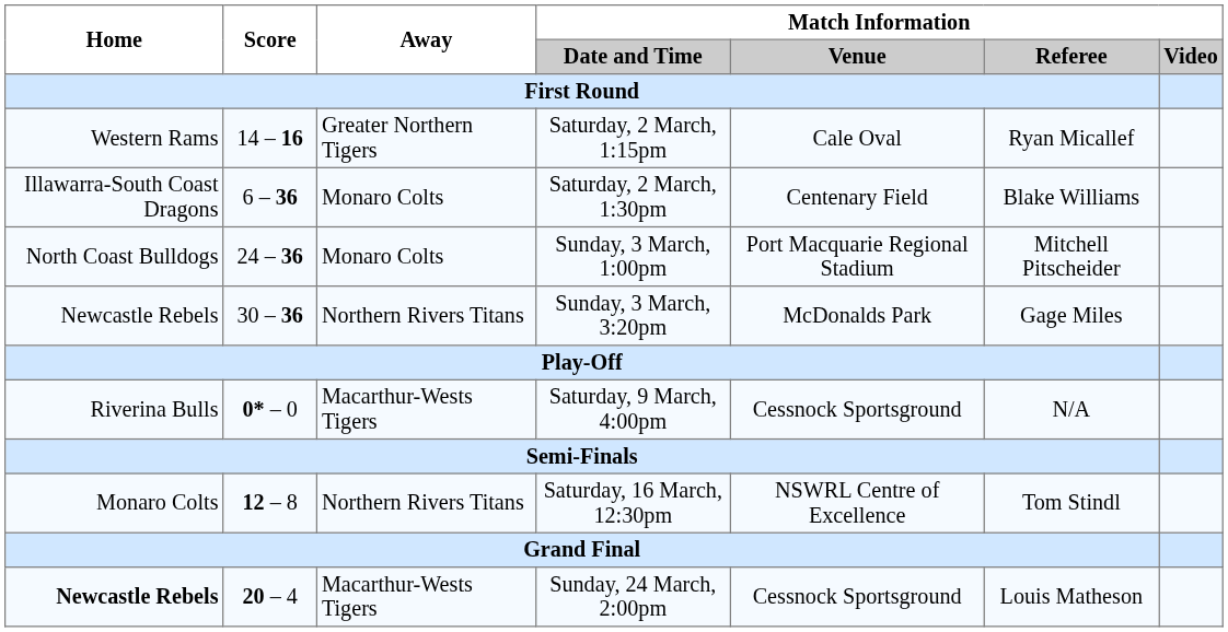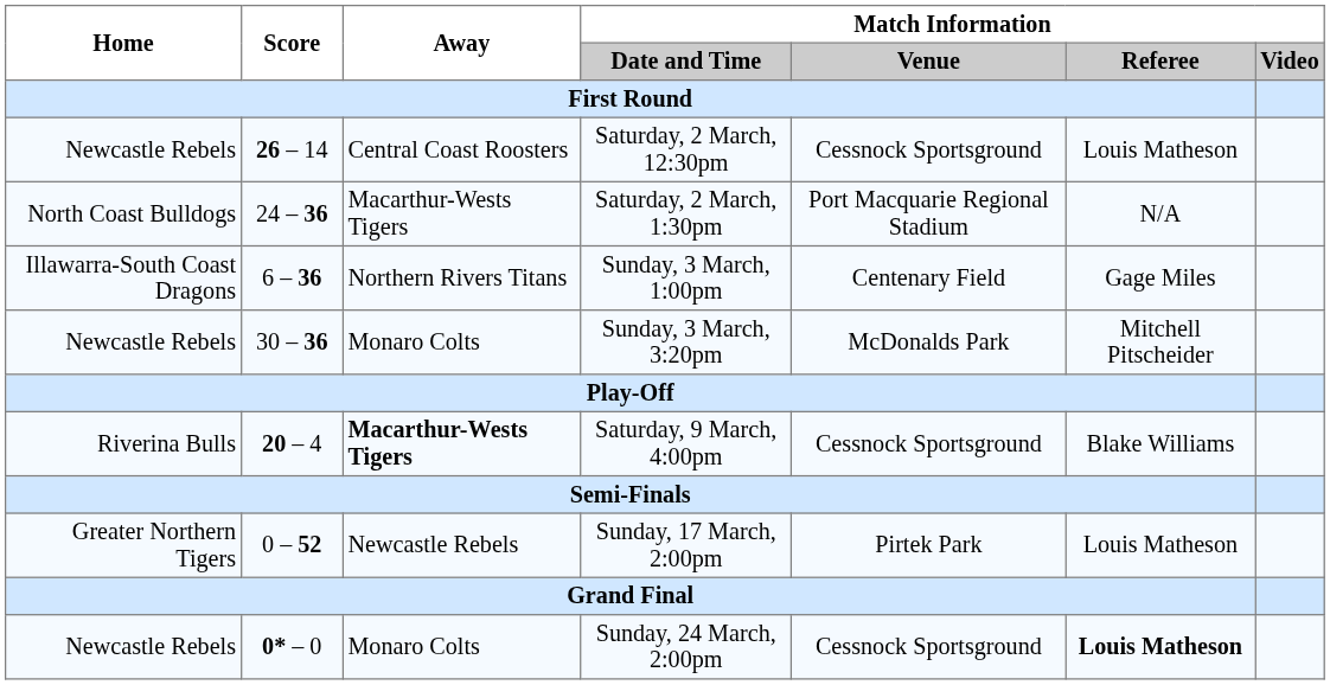 <table width="100%" cellspacing="0" cellpadding="3" border="1" style="border-collapse:collapse;  text-align:center;">
 <tr>
 <th rowspan="2" width="19%">Home</th>
 <th rowspan="2" width="8%">Score</th>
 <th rowspan="2" width="19%">Away</th>
 <th colspan="4">Match Information</th>
 </tr>
 <tr bgcolor="#CCCCCC">
 <th width="17%">Date and Time</th>
 <th width="22%">Venue</th>
 <th width="50%">Referee</th>
 <th>Video</th>
 </tr>
 <tr style="background:#d0e7ff;">
 <td colspan="6"><strong>First Round</strong></td>
 <td></td>
 </tr>
 <tr style="text-align:center; background:#f5faff;">
-<td align="right">Western Rams </td>
-<td>14 – <strong>16</strong></td>
-<td align="left"> Greater Northern Tigers</td>
-<td>Saturday, 2 March, 1:15pm</td>
-<td>Cale Oval</td>
-<td>Ryan Micallef</td>
+<td align="right">Newcastle Rebels </td>
+<td><strong>26</strong> – 14</td>
+<td align="left"> Central Coast Roosters</td>
+<td>Saturday, 2 March, 12:30pm</td>
+<td>Cessnock Sportsground</td>
+<td>Louis Matheson</td>
+<td></td>
+</tr>
+<tr style="text-align:center; background:#f5faff;">
+<td align="right">North Coast Bulldogs </td>
+<td>24 – <strong>36</strong></td>
+<td align="left"> Macarthur-Wests Tigers</td>
+<td>Saturday, 2 March, 1:30pm</td>
+<td>Port Macquarie Regional Stadium</td>
+<td>N/A</td>
 <td></td>
 </tr>
 <tr style="text-align:center; background:#f5faff;">
 <td align="right">Illawarra-South Coast Dragons </td>
 <td>6 – <strong>36</strong></td>
-<td align="left"> Monaro Colts</td>
-<td>Saturday, 2 March, 1:30pm</td>
+<td align="left"> Northern Rivers Titans</td>
+<td>Sunday, 3 March, 1:00pm</td>
 <td>Centenary Field</td>
-<td>Blake Williams</td>
-<td></td>
-</tr>
-<tr style="text-align:center; background:#f5faff;">
-<td align="right">North Coast Bulldogs </td>
-<td>24 – <strong>36</strong></td>
-<td align="left"> Monaro Colts</td>
-<td>Sunday, 3 March, 1:00pm</td>
-<td>Port Macquarie Regional Stadium</td>
-<td>Mitchell Pitscheider</td>
+<td>Gage Miles</td>
 <td></td>
 </tr>
 <tr style="text-align:center; background:#f5faff;">
 <td align="right">Newcastle Rebels </td>
 <td>30 – <strong>36</strong></td>
-<td align="left"> Northern Rivers Titans</td>
+<td align="left"> Monaro Colts</td>
 <td>Sunday, 3 March, 3:20pm</td>
 <td>McDonalds Park</td>
-<td>Gage Miles</td>
+<td>Mitchell Pitscheider</td>
 <td></td>
 </tr>
 <tr style="background:#d0e7ff;">
 <td colspan="6"><strong>Play-Off</strong></td>
 <td></td>
 </tr>
 <tr style="text-align:center; background:#f5faff;">
 <td align="right">Riverina Bulls </td>
-<td><strong>0*</strong> – 0</td>
-<td align="left"> Macarthur-Wests Tigers</td>
+<td><strong>20</strong> – 4</td>
+<td align="left"><strong> Macarthur-Wests Tigers</strong></td>
 <td>Saturday, 9 March, 4:00pm</td>
 <td>Cessnock Sportsground</td>
-<td>N/A</td>
+<td>Blake Williams</td>
 <td></td>
 </tr>
 <tr style="background:#d0e7ff;">
 <td colspan="6"><strong>Semi-Finals</strong></td>
 <td></td>
 </tr>
 <tr style="text-align:center; background:#f5faff;">
-<td align="right">Monaro Colts </td>
-<td><strong>12</strong> – 8</td>
-<td align="left"> Northern Rivers Titans</td>
-<td>Saturday, 16 March, 12:30pm</td>
-<td>NSWRL Centre of Excellence</td>
-<td>Tom Stindl</td>
+<td align="right">Greater Northern Tigers </td>
+<td>0 – <strong>52</strong></td>
+<td align="left"> Newcastle Rebels</td>
+<td>Sunday, 17 March, 2:00pm</td>
+<td>Pirtek Park</td>
+<td>Louis Matheson</td>
 <td></td>
 </tr>
 <tr style="background:#d0e7ff;">
 <td colspan="6"><strong>Grand Final</strong></td>
 <td></td>
 </tr>
 <tr style="text-align:center; background:#f5faff;">
-<td align="right"><strong>Newcastle Rebels </strong></td>
-<td><strong>20</strong> – 4</td>
-<td align="left"> Macarthur-Wests Tigers</td>
+<td align="right">Newcastle Rebels </td>
+<td><strong>0*</strong> – 0</td>
+<td align="left"> Monaro Colts</td>
 <td>Sunday, 24 March, 2:00pm</td>
 <td>Cessnock Sportsground</td>
-<td>Louis Matheson</td>
+<td><strong>Louis Matheson</strong></td>
 <td></td>
 </tr>
 </table>
